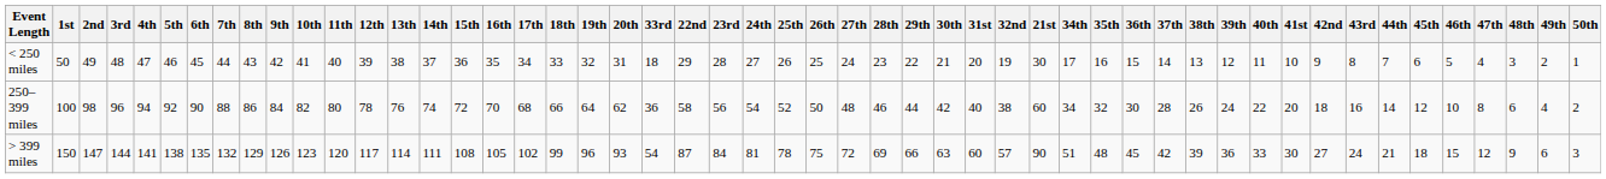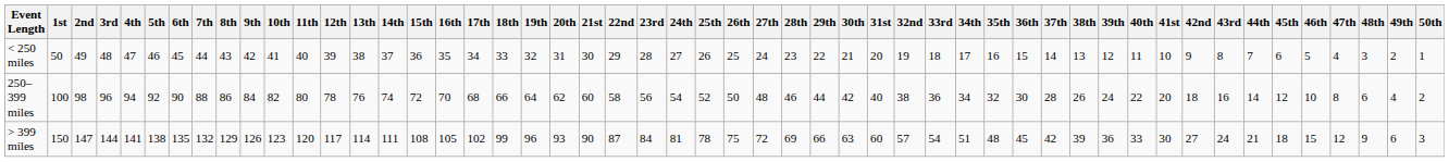 <table class="wikitable" style="background:#f9f9f9; font-size:85%">
 <tr>
 <th>Event Length</th>
 <th>1st</th>
 <th>2nd</th>
 <th>3rd</th>
 <th>4th</th>
 <th>5th</th>
 <th>6th</th>
 <th>7th</th>
 <th>8th</th>
 <th>9th</th>
 <th>10th</th>
 <th>11th</th>
 <th>12th</th>
 <th>13th</th>
 <th>14th</th>
 <th>15th</th>
 <th>16th</th>
 <th>17th</th>
 <th>18th</th>
 <th>19th</th>
 <th>20th</th>
-<th>33rd</th>
+<th>21st</th>
 <th>22nd</th>
 <th>23rd</th>
 <th>24th</th>
 <th>25th</th>
 <th>26th</th>
 <th>27th</th>
 <th>28th</th>
 <th>29th</th>
 <th>30th</th>
 <th>31st</th>
 <th>32nd</th>
-<th>21st</th>
+<th>33rd</th>
 <th>34th</th>
 <th>35th</th>
 <th>36th</th>
 <th>37th</th>
 <th>38th</th>
 <th>39th</th>
 <th>40th</th>
 <th>41st</th>
 <th>42nd</th>
 <th>43rd</th>
 <th>44th</th>
 <th>45th</th>
 <th>46th</th>
 <th>47th</th>
 <th>48th</th>
 <th>49th</th>
 <th>50th</th>
 </tr>
 <tr>
 <td>< 250 miles</td>
 <td>50</td>
 <td>49</td>
 <td>48</td>
 <td>47</td>
 <td>46</td>
 <td>45</td>
 <td>44</td>
 <td>43</td>
 <td>42</td>
 <td>41</td>
 <td>40</td>
 <td>39</td>
 <td>38</td>
 <td>37</td>
 <td>36</td>
 <td>35</td>
 <td>34</td>
 <td>33</td>
 <td>32</td>
 <td>31</td>
-<td>18</td>
+<td>30</td>
 <td>29</td>
 <td>28</td>
 <td>27</td>
 <td>26</td>
 <td>25</td>
 <td>24</td>
 <td>23</td>
 <td>22</td>
 <td>21</td>
 <td>20</td>
 <td>19</td>
-<td>30</td>
+<td>18</td>
 <td>17</td>
 <td>16</td>
 <td>15</td>
 <td>14</td>
 <td>13</td>
 <td>12</td>
 <td>11</td>
 <td>10</td>
 <td>9</td>
 <td>8</td>
 <td>7</td>
 <td>6</td>
 <td>5</td>
 <td>4</td>
 <td>3</td>
 <td>2</td>
 <td>1</td>
 </tr>
 <tr>
 <td>250–399 miles</td>
 <td>100</td>
 <td>98</td>
 <td>96</td>
 <td>94</td>
 <td>92</td>
 <td>90</td>
 <td>88</td>
 <td>86</td>
 <td>84</td>
 <td>82</td>
 <td>80</td>
 <td>78</td>
 <td>76</td>
 <td>74</td>
 <td>72</td>
 <td>70</td>
 <td>68</td>
 <td>66</td>
 <td>64</td>
 <td>62</td>
-<td>36</td>
+<td>60</td>
 <td>58</td>
 <td>56</td>
 <td>54</td>
 <td>52</td>
 <td>50</td>
 <td>48</td>
 <td>46</td>
 <td>44</td>
 <td>42</td>
 <td>40</td>
 <td>38</td>
-<td>60</td>
+<td>36</td>
 <td>34</td>
 <td>32</td>
 <td>30</td>
 <td>28</td>
 <td>26</td>
 <td>24</td>
 <td>22</td>
 <td>20</td>
 <td>18</td>
 <td>16</td>
 <td>14</td>
 <td>12</td>
 <td>10</td>
 <td>8</td>
 <td>6</td>
 <td>4</td>
 <td>2</td>
 </tr>
 <tr>
 <td>> 399 miles</td>
 <td>150</td>
 <td>147</td>
 <td>144</td>
 <td>141</td>
 <td>138</td>
 <td>135</td>
 <td>132</td>
 <td>129</td>
 <td>126</td>
 <td>123</td>
 <td>120</td>
 <td>117</td>
 <td>114</td>
 <td>111</td>
 <td>108</td>
 <td>105</td>
 <td>102</td>
 <td>99</td>
 <td>96</td>
 <td>93</td>
-<td>54</td>
+<td>90</td>
 <td>87</td>
 <td>84</td>
 <td>81</td>
 <td>78</td>
 <td>75</td>
 <td>72</td>
 <td>69</td>
 <td>66</td>
 <td>63</td>
 <td>60</td>
 <td>57</td>
-<td>90</td>
+<td>54</td>
 <td>51</td>
 <td>48</td>
 <td>45</td>
 <td>42</td>
 <td>39</td>
 <td>36</td>
 <td>33</td>
 <td>30</td>
 <td>27</td>
 <td>24</td>
 <td>21</td>
 <td>18</td>
 <td>15</td>
 <td>12</td>
 <td>9</td>
 <td>6</td>
 <td>3</td>
 </tr>
 </table>
